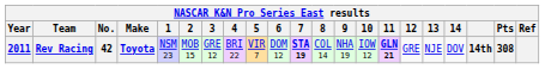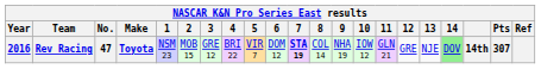 <table class="wikitable" style="text-align:center; font-size:75%">
 <tr>
 <th colspan=45><a href='#'>NASCAR K&N Pro Series East</a> results</th>
 </tr>
 <tr>
 <th>Year</th>
 <th>Team</th>
 <th>No.</th>
 <th>Make</th>
 <th>1</th>
 <th>2</th>
 <th>3</th>
 <th>4</th>
 <th>5</th>
 <th>6</th>
 <th>7</th>
 <th>8</th>
 <th>9</th>
 <th>10</th>
 <th>11</th>
 <th>12</th>
 <th>13</th>
 <th>14</th>
 <th></th>
 <th>Pts</th>
 <th>Ref</th>
 </tr>
 <tr>
-<th><a href='#'>2011</a></th>
+<th><a href='#'>2016</a></th>
 <th><a href='#'>Rev Racing</a></th>
-<th>42</th>
+<th>47</th>
 <th><a href='#'>Toyota</a></th>
 <td style="background:#CFCFFF;"><a href='#'>NSM</a><br><small>23</small></td>
 <td style="background:#DFFFDF;"><a href='#'>MOB</a><br><small>15</small></td>
 <td style="background:#DFFFDF;"><a href='#'>GRE</a><br><small>12</small></td>
 <td style="background:#EFCFFF;"><a href='#'>BRI</a><br><small>22</small></td>
 <td style="background:#FFDF9F;"><a href='#'>VIR</a><br><small>7</small></td>
 <td style="background:#DFFFDF;"><a href='#'>DOM</a><br><small>12</small></td>
 <td style="background:#EFCFFF;"><strong><a href='#'>STA</a><br><small>19</small></strong></td>
 <td style="background:#DFFFDF;"><a href='#'>COL</a><br><small>14</small></td>
 <td style="background:#DFFFDF;"><a href='#'>NHA</a><br><small>19</small></td>
 <td style="background:#DFFFDF;"><a href='#'>IOW</a><br><small>12</small></td>
-<td style="background:#EFCFFF;"><strong><a href='#'>GLN</a><br><small>21</small></strong></td>
+<td style="background:#EFCFFF;"><a href='#'>GLN</a><br><small>21</small></td>
 <td><a href='#'>GRE</a></td>
 <td><a href='#'>NJE</a></td>
-<td><a href='#'>DOV</a></td>
+<td style="background: lightgreen;"><a href='#'>DOV</a></td>
 <th>14th</th>
-<th>308</th>
+<th>307</th>
 <th></th>
 </tr>
 </table>
